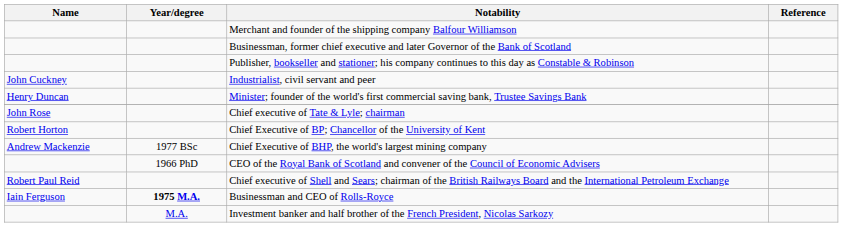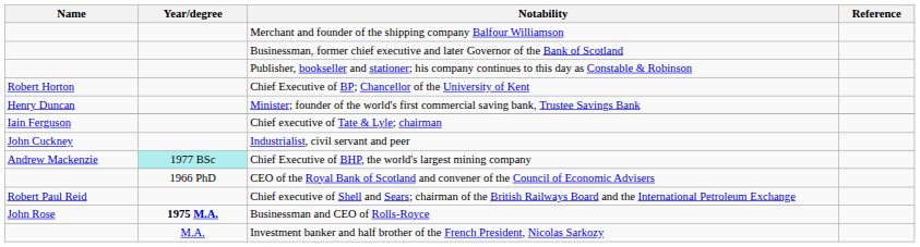 <table class="wikitable sortable" style="width:100%">
 <tr>
 <th style="width:*;">Name</th>
 <th style="width:12%;">Year/degree</th>
 <th style="width:65%;" class="unsortable">Notability</th>
 <th style="width:*;" class="unsortable">Reference</th>
 </tr>
 <tr>
 <td></td>
 <td style="text-align:center;"></td>
 <td>Merchant and founder of the shipping company <a href='#'>Balfour Williamson</a></td>
 <td style="text-align:center;"></td>
 </tr>
 <tr>
 <td></td>
 <td style="text-align:center;"></td>
 <td>Businessman, former chief executive and later Governor of the <a href='#'>Bank of Scotland</a></td>
 <td style="text-align:center;"></td>
 </tr>
 <tr>
 <td></td>
 <td style="text-align:center;"></td>
 <td>Publisher, <a href='#'>bookseller</a> and <a href='#'>stationer</a>; his company continues to this day as <a href='#'>Constable & Robinson</a></td>
 <td style="text-align:center;"></td>
 </tr>
 <tr>
-<td><a href='#'>John Cuckney</a></td>
+<td><a href='#'>Robert Horton</a></td>
 <td style="text-align:center;"></td>
-<td><a href='#'>Industrialist</a>, civil servant and peer</td>
+<td>Chief Executive of <a href='#'>BP</a>; <a href='#'>Chancellor</a> of the <a href='#'>University of Kent</a></td>
 <td style="text-align:center;"></td>
 </tr>
 <tr>
 <td><a href='#'>Henry Duncan</a></td>
 <td style="text-align:center;"></td>
 <td><a href='#'>Minister</a>; founder of the world's first commercial saving bank, <a href='#'>Trustee Savings Bank</a></td>
 <td style="text-align:center;"></td>
 </tr>
 <tr>
 </tr>
 <tr>
-<td><a href='#'>John Rose</a></td>
+<td><a href='#'>Iain Ferguson</a></td>
 <td style="text-align:center;"></td>
 <td>Chief executive of <a href='#'>Tate & Lyle</a>; <a href='#'>chairman</a></td>
 <td style="text-align:center;"></td>
 </tr>
 <tr>
-<td><a href='#'>Robert Horton</a></td>
+<td><a href='#'>John Cuckney</a></td>
 <td style="text-align:center;"></td>
-<td>Chief Executive of <a href='#'>BP</a>; <a href='#'>Chancellor</a> of the <a href='#'>University of Kent</a></td>
+<td><a href='#'>Industrialist</a>, civil servant and peer</td>
 <td style="text-align:center;"></td>
 </tr>
 <tr>
 <td><a href='#'>Andrew Mackenzie</a></td>
-<td style="text-align:center;">1977 BSc</td>
+<td style="background: paleturquoise; text-align:center;">1977 BSc</td>
 <td>Chief Executive of <a href='#'>BHP</a>, the world's largest mining company</td>
 <td style="text-align:center;"></td>
 </tr>
 <tr>
 <td></td>
 <td style="text-align:center;">1966 PhD</td>
 <td>CEO of the <a href='#'>Royal Bank of Scotland</a> and convener of the <a href='#'>Council of Economic Advisers</a></td>
 <td style="text-align:center;"></td>
 </tr>
 <tr>
 <td><a href='#'>Robert Paul Reid</a></td>
 <td style="text-align:center;"></td>
 <td>Chief executive of <a href='#'>Shell</a> and <a href='#'>Sears</a>; chairman of the <a href='#'>British Railways Board</a> and the <a href='#'>International Petroleum Exchange</a></td>
 <td style="text-align:center;"></td>
 </tr>
 <tr>
-<td><a href='#'>Iain Ferguson</a></td>
+<td><a href='#'>John Rose</a></td>
 <td style="text-align:center;"><strong>1975 <a href='#'>M.A.</a></strong></td>
 <td>Businessman and CEO of <a href='#'>Rolls-Royce</a></td>
 <td style="text-align:center;"></td>
 </tr>
 <tr>
 <td></td>
 <td style="text-align:center;"><a href='#'>M.A.</a></td>
 <td>Investment banker and half brother of the <a href='#'>French President</a>, <a href='#'>Nicolas Sarkozy</a></td>
 <td style="text-align:center;"></td>
 </tr>
 </table>
